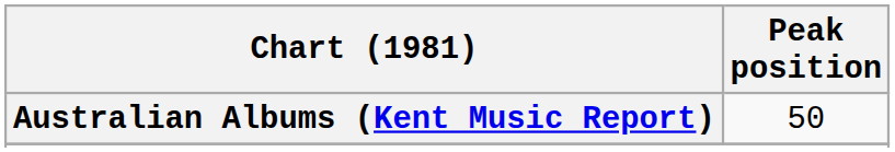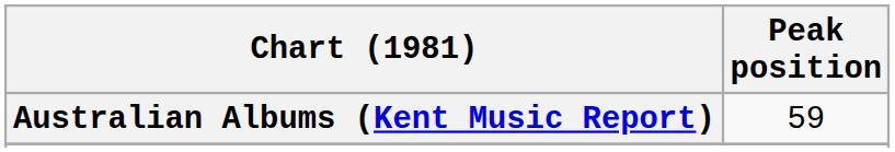 <table class="wikitable sortable plainrowheaders" style="text-align:center">
 <tr>
 <th scope="col">Chart (1981)</th>
 <th scope="col">Peak<br>position</th>
 </tr>
 <tr>
 <th scope="row">Australian Albums (<a href='#'>Kent Music Report</a>)</th>
-<td>50</td>
+<td>59</td>
 </tr>
 <tr>
 </tr>
 <tr>
 </tr>
 <tr>
 </tr>
 <tr>
 </tr>
 </table>
